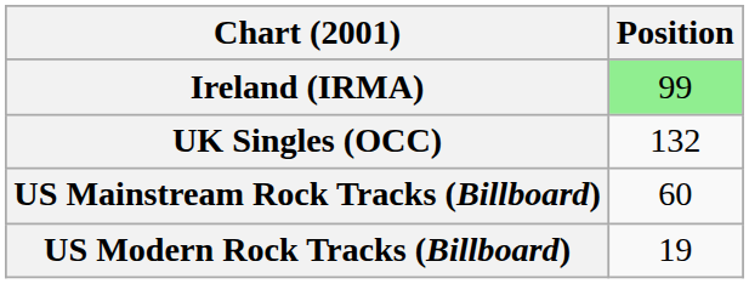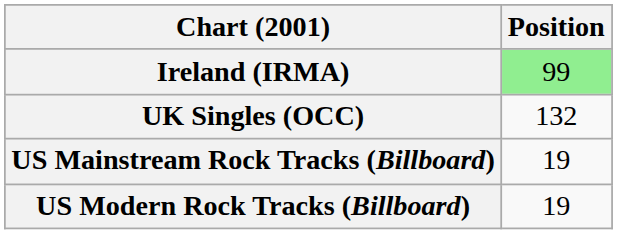 <table class="wikitable sortable plainrowheaders" style="text-align:center">
 <tr>
 <th scope="col">Chart (2001)</th>
 <th scope="col">Position</th>
 </tr>
 <tr>
 <th scope="row">Ireland (IRMA)</th>
 <td style="background: lightgreen;">99</td>
 </tr>
 <tr>
 <th scope="row">UK Singles (OCC)</th>
 <td>132</td>
 </tr>
 <tr>
 <th scope="row">US Mainstream Rock Tracks (<em>Billboard</em>)</th>
-<td>60</td>
+<td>19</td>
 </tr>
 <tr>
 <th scope="row">US Modern Rock Tracks (<em>Billboard</em>)</th>
 <td>19</td>
 </tr>
 </table>
